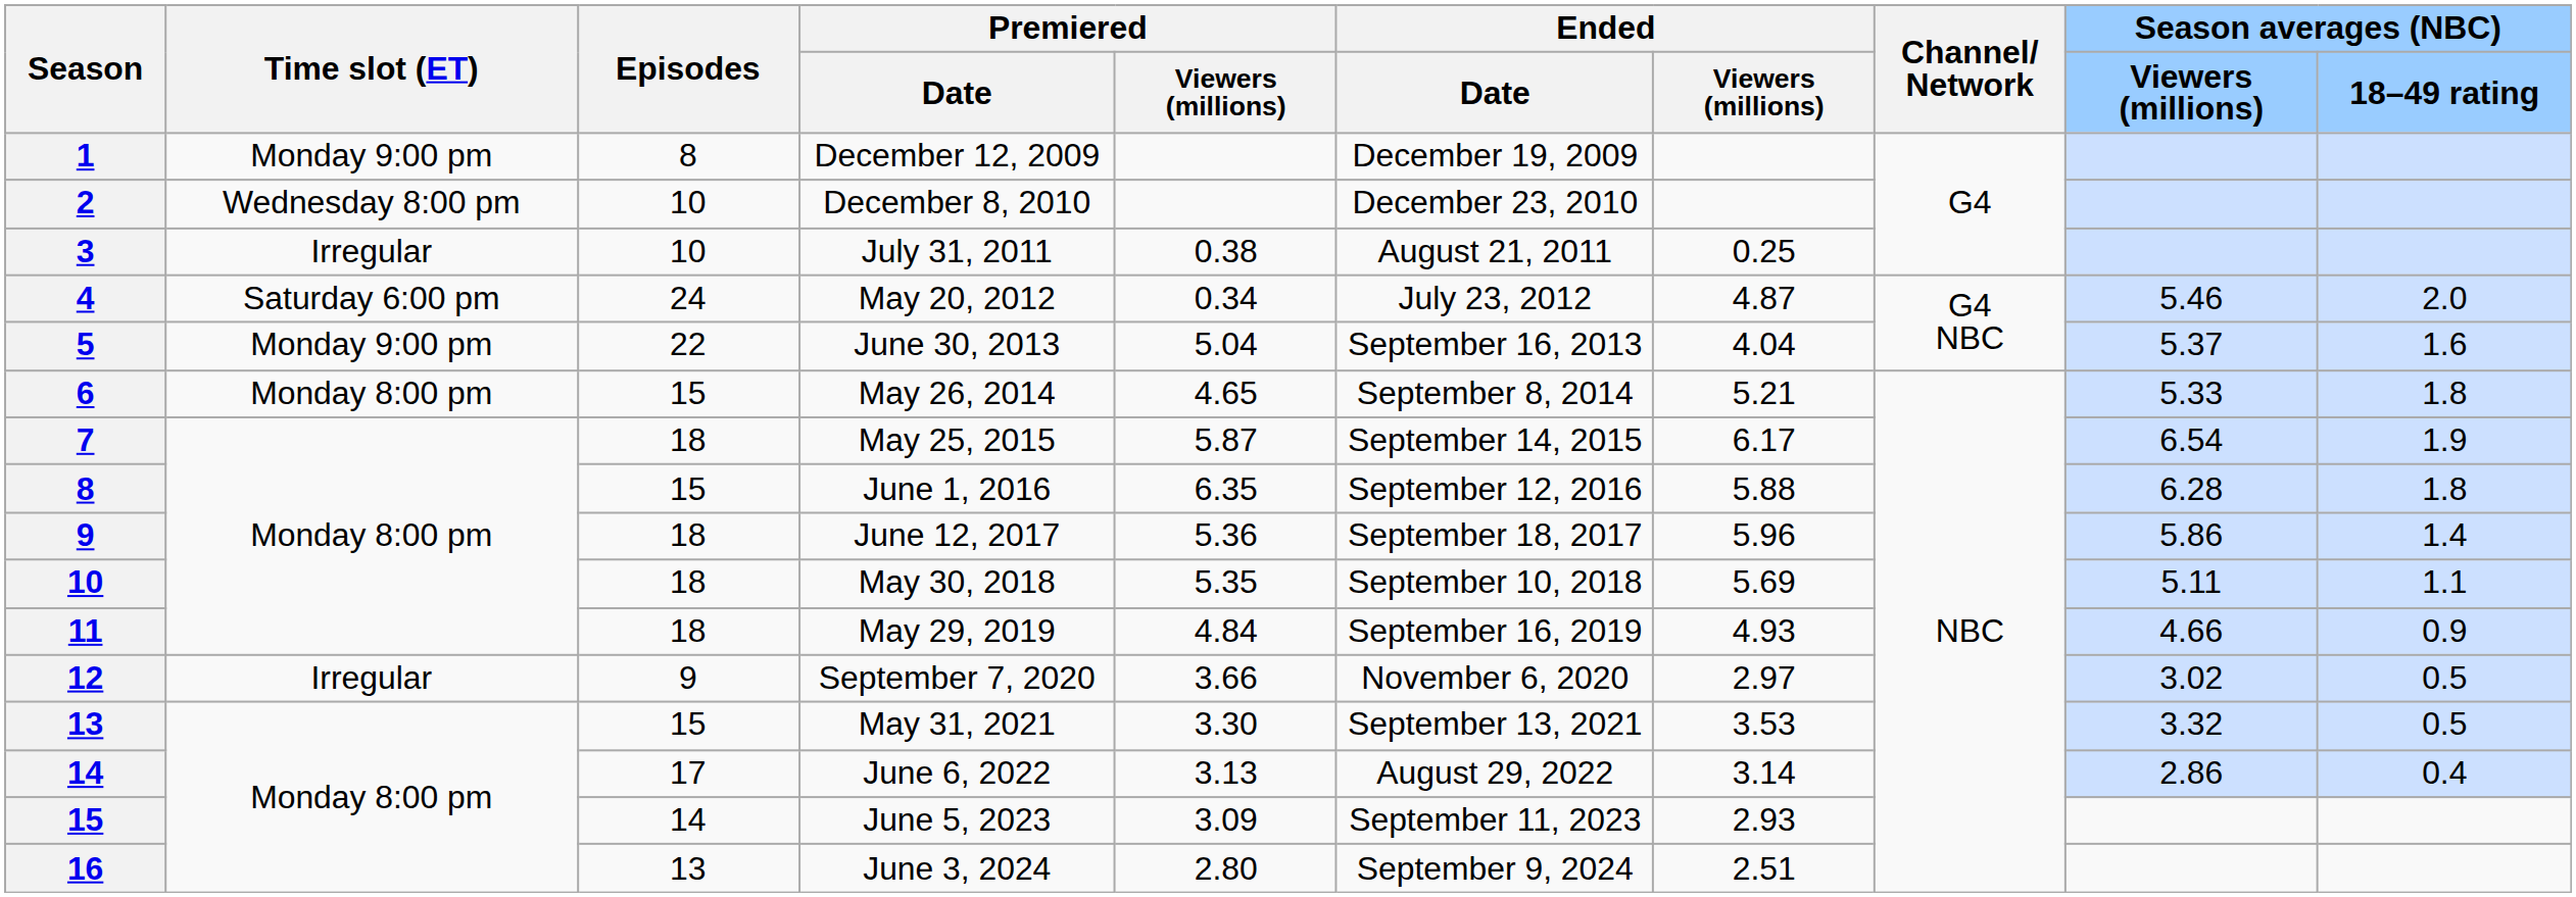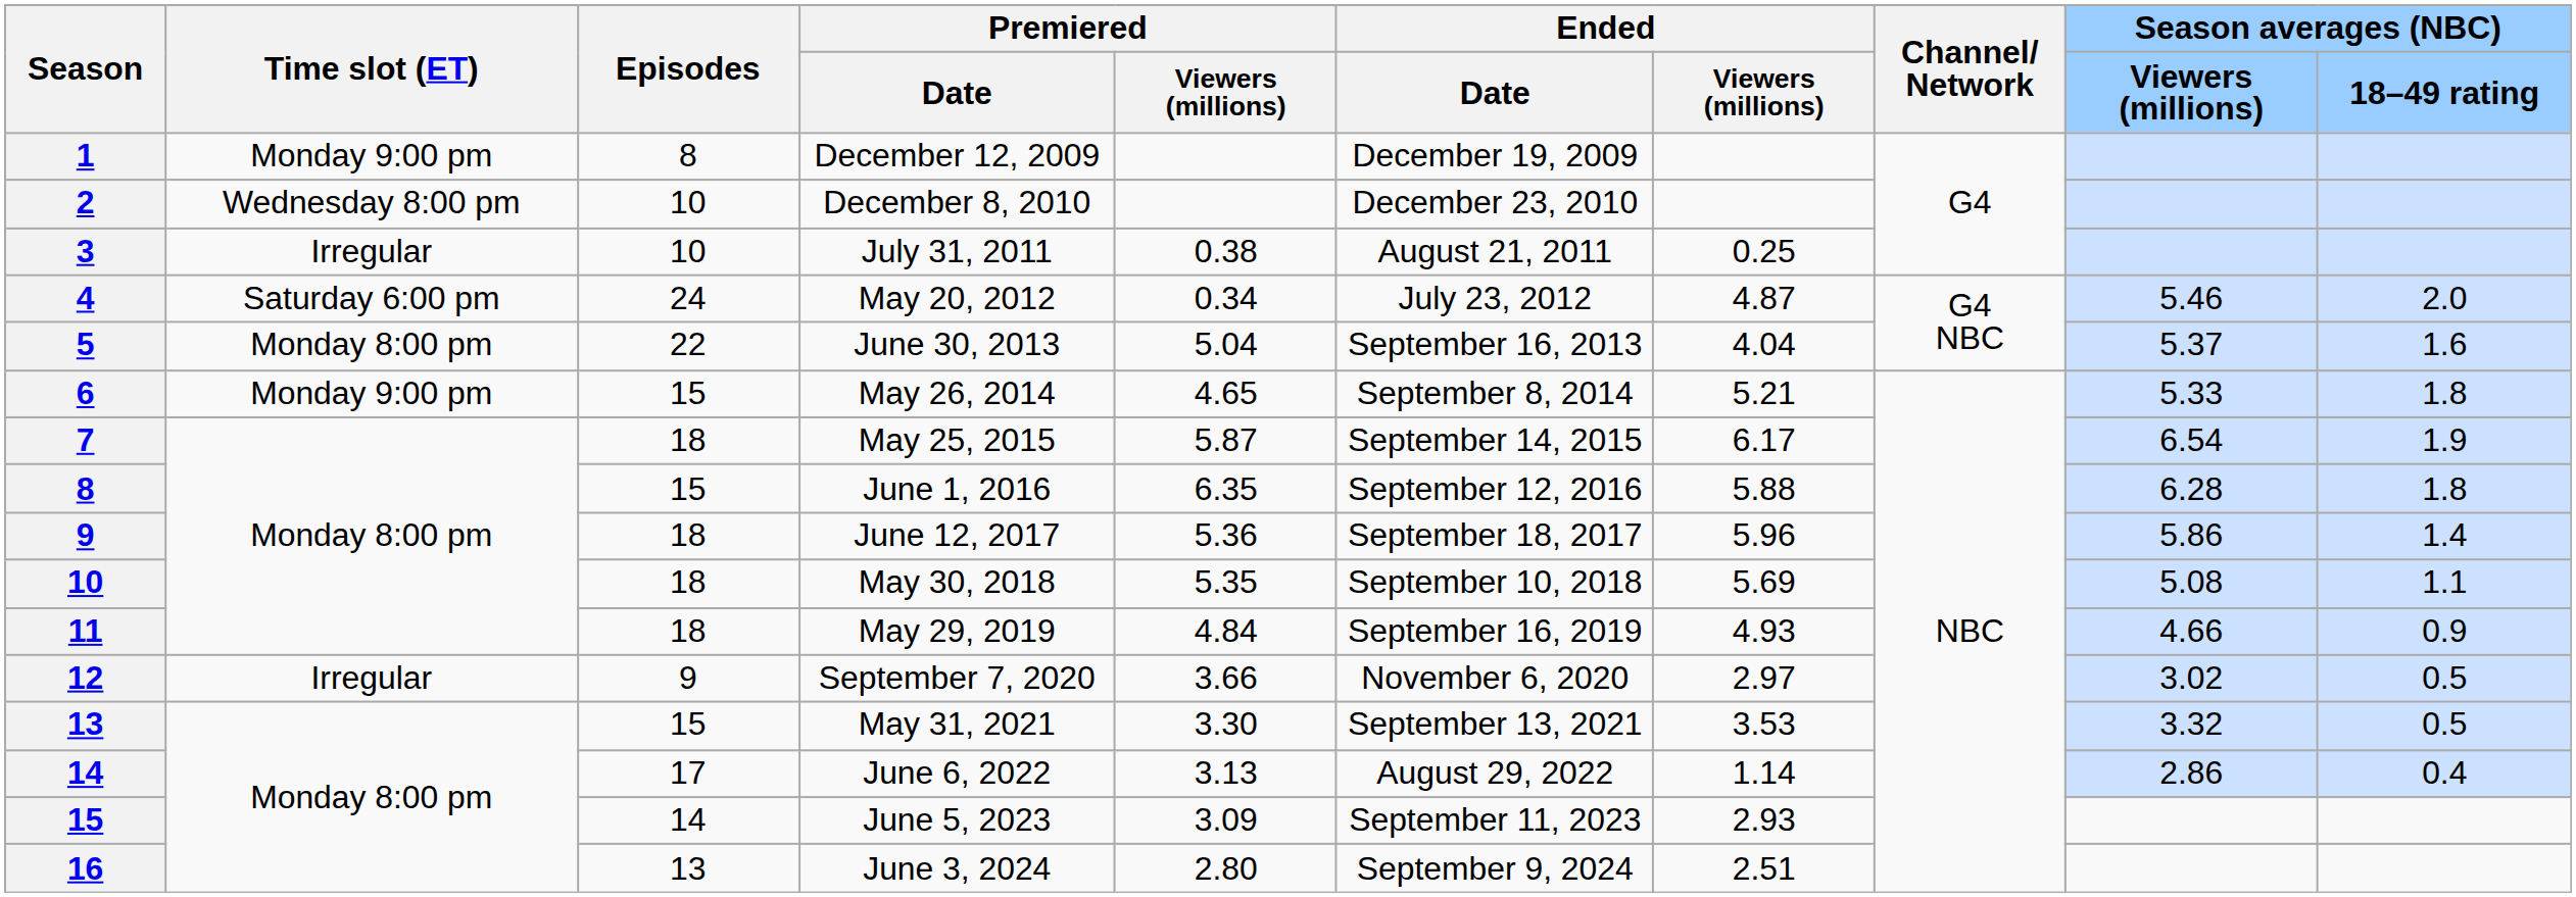 <table class="wikitable" style="text-align:center; line-height:16px; width:100%">
 <tr>
 <th rowspan="2" style="width:5%;">Season</th>
 <th rowspan="2" style="width:13%;">Time slot (<a href='#'>ET</a>)</th>
 <th rowspan="2" style="width:7%;">Episodes</th>
 <th colspan="2">Premiered</th>
 <th colspan="2">Ended</th>
 <th rowspan="2" style="width:6%;">Channel/<br>Network</th>
 <th colspan="2" style="width:16%; background:#9cf;">Season averages (NBC)</th>
 </tr>
 <tr>
 <th style="width:10%;">Date</th>
 <th style="width:7%; font-size:smaller; line-height:100%;" span>Viewers<br>(millions)</th>
 <th style="width:10%;">Date</th>
 <th style="width:7%; font-size:smaller; line-height:100%;" span>Viewers<br>(millions)</th>
 <th style="width:8%; background:#9cf;" span>Viewers (millions)</th>
 <th style="width:8%; background:#9cf;" span>18–49 rating</th>
 </tr>
 <tr>
 <th><a href='#'>1</a></th>
 <td>Monday 9:00 pm</td>
 <td>8</td>
 <td>December 12, 2009</td>
 <td></td>
 <td>December 19, 2009</td>
 <td></td>
 <td rowspan="3">G4</td>
 <td style="background:#cce0ff;"></td>
 <td style="background:#cce0ff;"></td>
 </tr>
 <tr>
 <th><a href='#'>2</a></th>
 <td>Wednesday 8:00 pm</td>
 <td>10</td>
 <td>December 8, 2010</td>
 <td></td>
 <td>December 23, 2010</td>
 <td></td>
 <td style="background:#cce0ff;"></td>
 <td style="background:#cce0ff;"></td>
 </tr>
 <tr>
 <th><a href='#'>3</a></th>
 <td>Irregular</td>
 <td>10</td>
 <td>July 31, 2011</td>
 <td>0.38</td>
 <td>August 21, 2011</td>
 <td>0.25</td>
 <td style="background:#cce0ff;"></td>
 <td style="background:#cce0ff;"></td>
 </tr>
 <tr>
 <th><a href='#'>4</a></th>
 <td>Saturday 6:00 pm</td>
 <td>24</td>
 <td>May 20, 2012</td>
 <td>0.34</td>
 <td>July 23, 2012</td>
 <td>4.87</td>
 <td rowspan="2">G4<br>NBC</td>
 <td style="background:#cce0ff;">5.46</td>
 <td style="background:#cce0ff;">2.0</td>
 </tr>
 <tr>
 <th><a href='#'>5</a></th>
-<td>Monday 9:00 pm</td>
+<td>Monday 8:00 pm</td>
 <td>22</td>
 <td>June 30, 2013</td>
 <td>5.04</td>
 <td>September 16, 2013</td>
 <td>4.04</td>
 <td style="background:#cce0ff;">5.37</td>
 <td style="background:#cce0ff;">1.6</td>
 </tr>
 <tr>
 <th><a href='#'>6</a></th>
-<td>Monday 8:00 pm</td>
+<td>Monday 9:00 pm</td>
 <td>15</td>
 <td>May 26, 2014</td>
 <td>4.65</td>
 <td>September 8, 2014</td>
 <td>5.21</td>
 <td rowspan="11">NBC</td>
 <td style="background:#cce0ff;">5.33</td>
 <td style="background:#cce0ff;">1.8</td>
 </tr>
 <tr>
 <th><a href='#'>7</a></th>
 <td rowspan="5">Monday 8:00 pm</td>
 <td>18</td>
 <td>May 25, 2015</td>
 <td>5.87</td>
 <td>September 14, 2015</td>
 <td>6.17</td>
 <td style="background:#cce0ff;">6.54</td>
 <td style="background:#cce0ff;">1.9</td>
 </tr>
 <tr>
 <th><a href='#'>8</a></th>
 <td>15</td>
 <td>June 1, 2016</td>
 <td>6.35</td>
 <td>September 12, 2016</td>
 <td>5.88</td>
 <td style="background:#cce0ff;">6.28</td>
 <td style="background:#cce0ff;">1.8</td>
 </tr>
 <tr>
 <th><a href='#'>9</a></th>
 <td>18</td>
 <td>June 12, 2017</td>
 <td>5.36</td>
 <td>September 18, 2017</td>
 <td>5.96</td>
 <td style="background:#cce0ff;">5.86</td>
 <td style="background:#cce0ff;">1.4</td>
 </tr>
 <tr>
 <th><a href='#'>10</a></th>
 <td>18</td>
 <td>May 30, 2018</td>
 <td>5.35</td>
 <td>September 10, 2018</td>
 <td>5.69</td>
-<td style="background:#cce0ff;">5.11</td>
+<td style="background:#cce0ff;">5.08</td>
 <td style="background:#cce0ff;">1.1</td>
 </tr>
 <tr>
 <th><a href='#'>11</a></th>
 <td>18</td>
 <td>May 29, 2019</td>
 <td>4.84</td>
 <td>September 16, 2019</td>
 <td>4.93</td>
 <td style="background:#cce0ff;">4.66</td>
 <td style="background:#cce0ff;">0.9</td>
 </tr>
 <tr>
 <th><a href='#'>12</a></th>
 <td>Irregular</td>
 <td>9</td>
 <td>September 7, 2020</td>
 <td>3.66</td>
 <td>November 6, 2020</td>
 <td>2.97</td>
 <td style="background:#cce0ff;">3.02</td>
 <td style="background:#cce0ff;">0.5</td>
 </tr>
 <tr>
 <th><a href='#'>13</a></th>
 <td rowspan="4">Monday 8:00 pm</td>
 <td>15</td>
 <td>May 31, 2021</td>
 <td>3.30</td>
 <td>September 13, 2021</td>
 <td>3.53</td>
 <td style="background:#cce0ff;">3.32</td>
 <td style="background:#cce0ff;">0.5</td>
 </tr>
 <tr>
 <th><a href='#'>14</a></th>
 <td>17</td>
 <td>June 6, 2022</td>
 <td>3.13</td>
 <td>August 29, 2022</td>
-<td>3.14</td>
+<td>1.14</td>
 <td style="background:#cce0ff;">2.86</td>
 <td style="background:#cce0ff;">0.4</td>
 </tr>
 <tr>
 <th><a href='#'>15</a></th>
 <td>14</td>
 <td>June 5, 2023</td>
 <td>3.09</td>
 <td>September 11, 2023</td>
 <td>2.93</td>
 <td></td>
 <td></td>
 </tr>
 <tr>
 <th><a href='#'>16</a></th>
 <td>13</td>
 <td>June 3, 2024</td>
 <td>2.80</td>
 <td>September 9, 2024</td>
 <td>2.51</td>
 <td></td>
 <td></td>
 </tr>
 </table>
